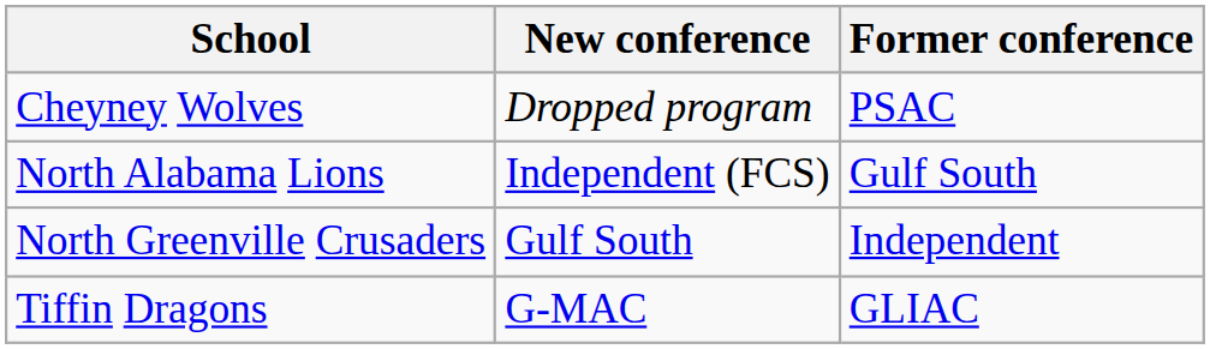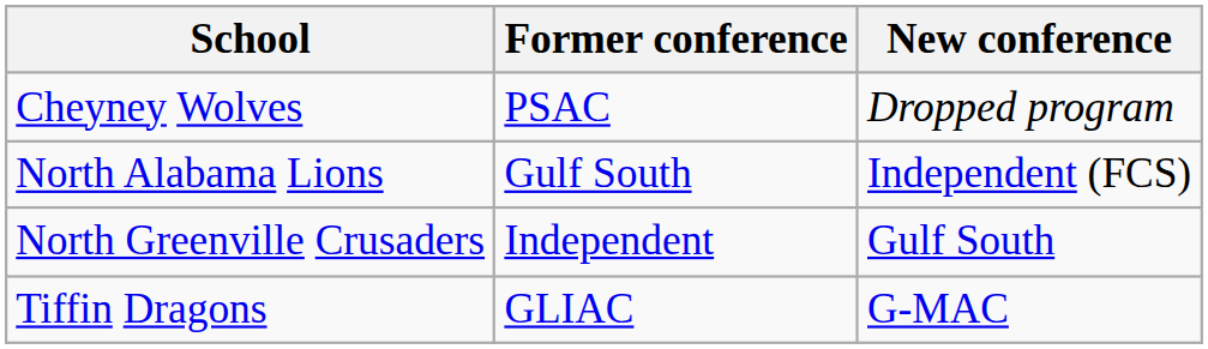 <table class="wikitable sortable">
 <tr>
 <th>School</th>
+<th>Former conference</th>
 <th>New conference</th>
-<th>Former conference</th>
 </tr>
 <tr>
 <td><a href='#'>Cheyney</a> <a href='#'>Wolves</a></td>
+<td><a href='#'>PSAC</a></td>
 <td><em>Dropped program</em></td>
-<td><a href='#'>PSAC</a></td>
 </tr>
 <tr>
 <td><a href='#'>North Alabama</a> <a href='#'>Lions</a></td>
+<td><a href='#'>Gulf South</a></td>
 <td><a href='#'>Independent</a> (FCS)</td>
+</tr>
+<tr>
+<td><a href='#'>North Greenville</a> <a href='#'>Crusaders</a></td>
+<td><a href='#'>Independent</a></td>
 <td><a href='#'>Gulf South</a></td>
 </tr>
 <tr>
-<td><a href='#'>North Greenville</a> <a href='#'>Crusaders</a></td>
-<td><a href='#'>Gulf South</a></td>
-<td><a href='#'>Independent</a></td>
-</tr>
-<tr>
 <td><a href='#'>Tiffin</a> <a href='#'>Dragons</a></td>
+<td><a href='#'>GLIAC</a></td>
 <td><a href='#'>G-MAC</a></td>
-<td><a href='#'>GLIAC</a></td>
 </tr>
 </table>
